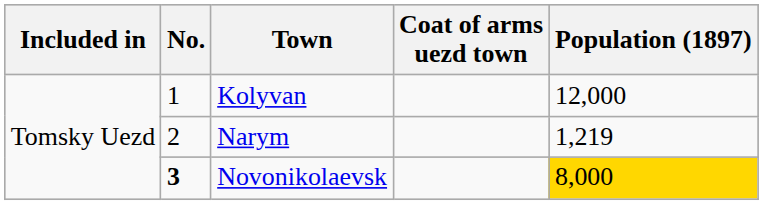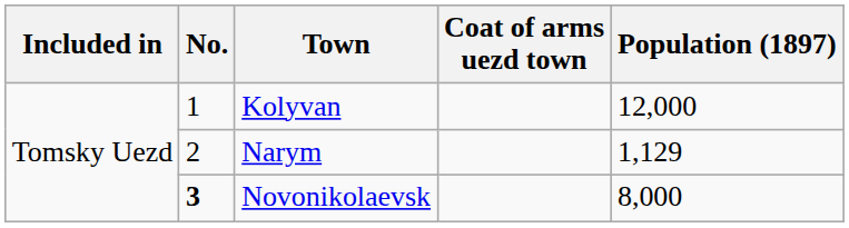 <table class="wikitable">
 <tr>
 <th>Included in</th>
 <th>No.</th>
 <th>Town</th>
 <th>Coat of arms<br>uezd town</th>
 <th>Population (1897)</th>
 </tr>
 <tr>
 <td rowspan="3">Tomsky Uezd</td>
 <td>1</td>
 <td><a href='#'>Kolyvan</a></td>
 <td></td>
 <td>12,000</td>
 </tr>
 <tr>
 <td>2</td>
 <td><a href='#'>Narym</a></td>
 <td></td>
-<td>1,219</td>
+<td>1,129</td>
 </tr>
 <tr>
 <td><strong>3</strong></td>
 <td><a href='#'>Novonikolaevsk</a></td>
 <td></td>
-<td style="background: gold;">8,000</td>
+<td>8,000</td>
 </tr>
 </table>
